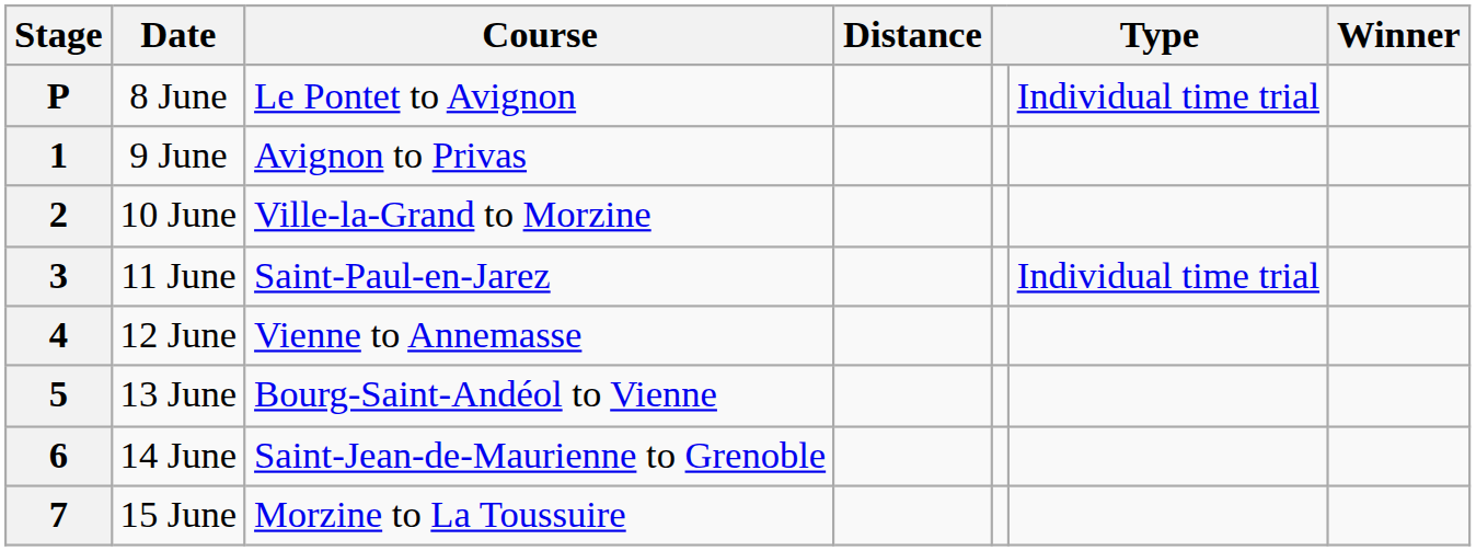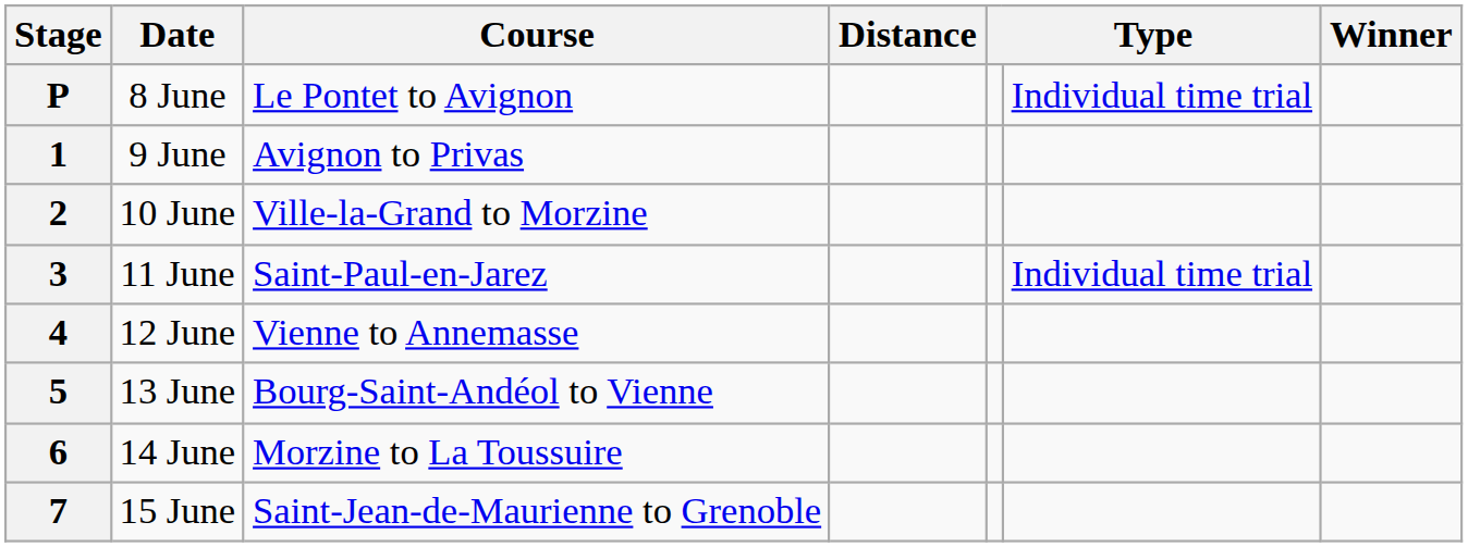 <table class="wikitable">
 <tr>
 <th>Stage</th>
 <th>Date</th>
 <th>Course</th>
 <th>Distance</th>
 <th scope="col" colspan="2">Type</th>
 <th>Winner</th>
 </tr>
 <tr>
 <th scope="row" style="text-align:center;">P</th>
 <td style="text-align:center;">8 June</td>
 <td><a href='#'>Le Pontet</a> to <a href='#'>Avignon</a></td>
 <td style="text-align:center;"></td>
 <td></td>
 <td><a href='#'>Individual time trial</a></td>
 <td></td>
 </tr>
 <tr>
 <th scope="row" style="text-align:center;">1</th>
 <td style="text-align:center;">9 June</td>
 <td><a href='#'>Avignon</a> to <a href='#'>Privas</a></td>
 <td style="text-align:center;"></td>
 <td></td>
 <td></td>
 <td></td>
 </tr>
 <tr>
 <th scope="row" style="text-align:center;">2</th>
 <td style="text-align:center;">10 June</td>
 <td><a href='#'>Ville-la-Grand</a> to <a href='#'>Morzine</a></td>
 <td style="text-align:center;"></td>
 <td></td>
 <td></td>
 <td></td>
 </tr>
 <tr>
 <th scope="row" style="text-align:center;">3</th>
 <td style="text-align:center;">11 June</td>
 <td><a href='#'>Saint-Paul-en-Jarez</a></td>
 <td style="text-align:center;"></td>
 <td></td>
 <td><a href='#'>Individual time trial</a></td>
 <td></td>
 </tr>
 <tr>
 <th scope="row" style="text-align:center;">4</th>
 <td style="text-align:center;">12 June</td>
 <td><a href='#'>Vienne</a> to <a href='#'>Annemasse</a></td>
 <td style="text-align:center;"></td>
 <td></td>
 <td></td>
 <td></td>
 </tr>
 <tr>
 <th scope="row" style="text-align:center;">5</th>
 <td style="text-align:center;">13 June</td>
 <td><a href='#'>Bourg-Saint-Andéol</a> to <a href='#'>Vienne</a></td>
 <td style="text-align:center;"></td>
 <td></td>
 <td></td>
 <td></td>
 </tr>
 <tr>
 <th scope="row" style="text-align:center;">6</th>
 <td style="text-align:center;">14 June</td>
-<td><a href='#'>Saint-Jean-de-Maurienne</a> to <a href='#'>Grenoble</a></td>
+<td><a href='#'>Morzine</a> to <a href='#'>La Toussuire</a></td>
 <td style="text-align:center;"></td>
 <td></td>
 <td></td>
 <td></td>
 </tr>
 <tr>
 <th scope="row" style="text-align:center;">7</th>
 <td style="text-align:center;">15 June</td>
-<td><a href='#'>Morzine</a> to <a href='#'>La Toussuire</a></td>
+<td><a href='#'>Saint-Jean-de-Maurienne</a> to <a href='#'>Grenoble</a></td>
 <td style="text-align:center;"></td>
 <td></td>
 <td></td>
 <td></td>
 </tr>
 </table>
